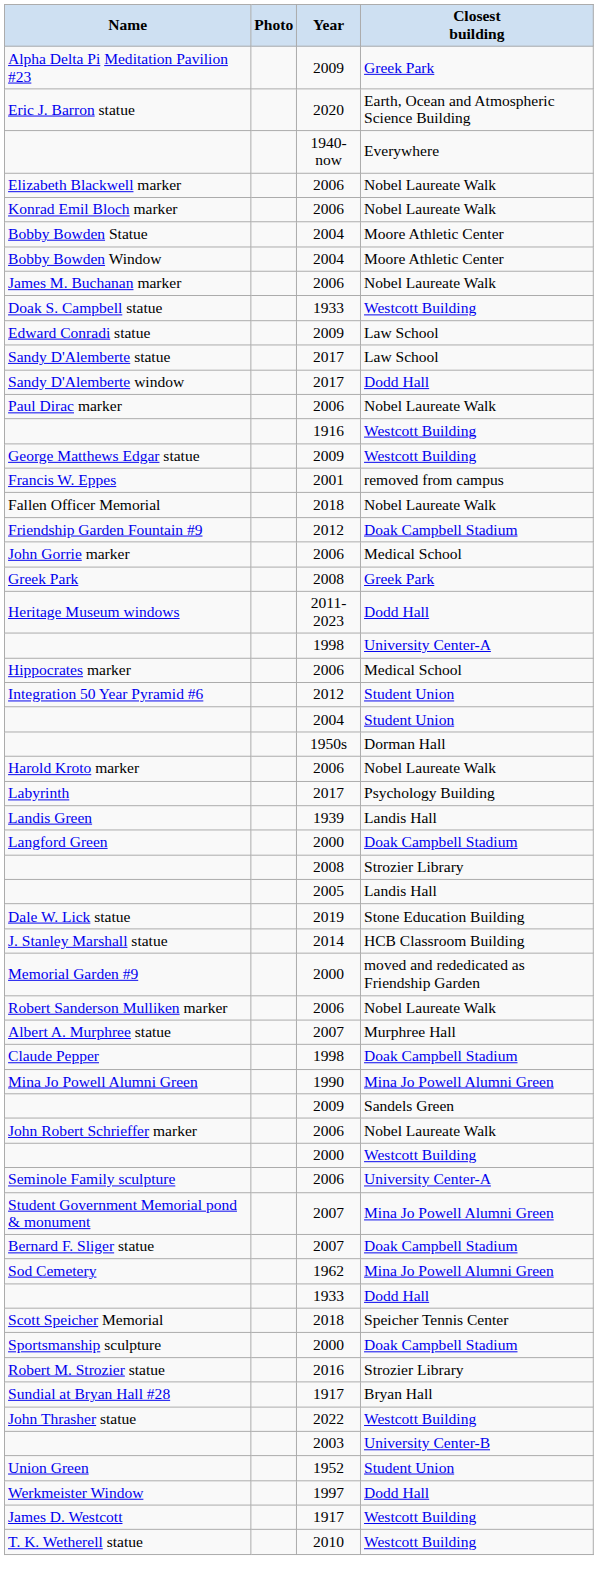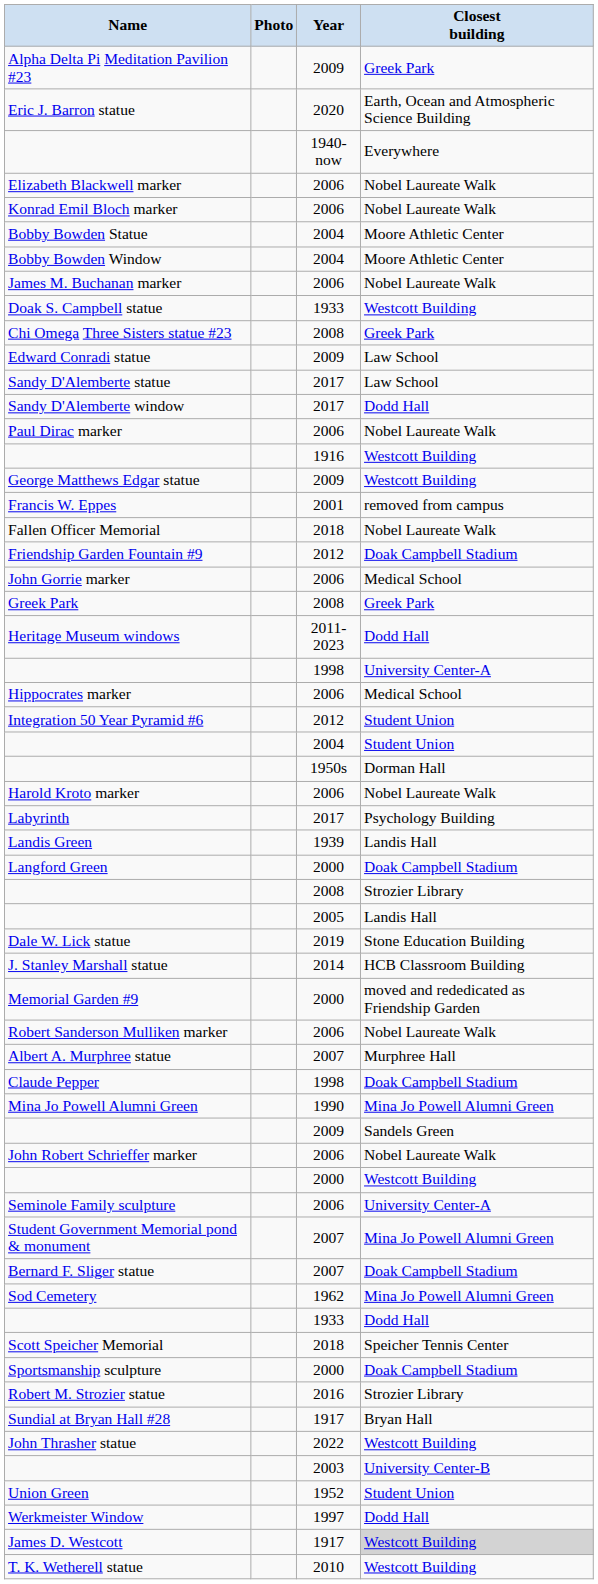 <table class="wikitable sortable">
 <tr>
 <th scope="col" style="background-color:#cee0f2;">Name</th>
 <th scope="col" style="background-color:#cee0f2;" class="unsortable">Photo</th>
 <th scope="col" style="background-color:#cee0f2;">Year</th>
 <th scope="col" style="background-color:#cee0f2;">Closest<br>building</th>
 </tr>
 <tr id="A">
 <td data-sort-value="ALP"><a href='#'>Alpha Delta Pi</a> <a href='#'>Meditation Pavilion #23</a></td>
 <td></td>
 <td align=center>2009</td>
 <td><a href='#'>Greek Park</a></td>
 </tr>
 <tr id="B">
 <td data-sort-value="BAR"><a href='#'>Eric J. Barron</a> statue</td>
 <td></td>
 <td align=center>2020</td>
 <td>Earth, Ocean and Atmospheric Science Building</td>
 </tr>
 <tr>
 <td data-sort-value="BEN"></td>
 <td></td>
 <td align=center>1940-now</td>
 <td>Everywhere</td>
 </tr>
 <tr>
 <td data-sort-value="BLA"><a href='#'>Elizabeth Blackwell</a> marker</td>
 <td></td>
 <td align=center>2006</td>
 <td>Nobel Laureate Walk</td>
 </tr>
 <tr>
 <td data-sort-value="BLO"><a href='#'>Konrad Emil Bloch</a> marker</td>
 <td></td>
 <td align=center>2006</td>
 <td>Nobel Laureate Walk</td>
 </tr>
 <tr>
 <td data-sort-value="BOWS"><a href='#'>Bobby Bowden</a> Statue</td>
 <td></td>
 <td align=center>2004</td>
 <td>Moore Athletic Center</td>
 </tr>
 <tr>
 <td data-sort-value="BOWW"><a href='#'>Bobby Bowden</a> Window</td>
 <td></td>
 <td align=center>2004</td>
 <td>Moore Athletic Center</td>
 </tr>
 <tr>
 <td data-sort-value="BUC"><a href='#'>James M. Buchanan</a> marker</td>
 <td></td>
 <td align=center>2006</td>
 <td>Nobel Laureate Walk</td>
 </tr>
 <tr id="C">
 <td data-sort-value="CAM"><a href='#'>Doak S. Campbell</a> statue</td>
 <td></td>
 <td align=center>1933</td>
 <td><a href='#'>Westcott Building</a></td>
+</tr>
+<tr>
+<td data-sort-value="CHI"><a href='#'>Chi Omega</a> <a href='#'>Three Sisters statue #23</a></td>
+<td></td>
+<td align=center>2008</td>
+<td><a href='#'>Greek Park</a></td>
 </tr>
 <tr>
 <td data-sort-value="CON"><a href='#'>Edward Conradi</a> statue</td>
 <td></td>
 <td align=center>2009</td>
 <td>Law School</td>
 </tr>
 <tr id="D">
 <td data-sort-value="D'A"><a href='#'>Sandy D'Alemberte</a> statue</td>
 <td></td>
 <td align=center>2017</td>
 <td>Law School</td>
 </tr>
 <tr>
 <td data-sort-value="D'A"><a href='#'>Sandy D'Alemberte</a> window</td>
 <td></td>
 <td align=center>2017</td>
 <td><a href='#'>Dodd Hall</a></td>
 </tr>
 <tr>
 <td data-sort-value="DIR"><a href='#'>Paul Dirac</a> marker</td>
 <td></td>
 <td align=center>2006</td>
 <td>Nobel Laureate Walk</td>
 </tr>
 <tr id="E">
 <td data-sort-value="EAS"></td>
 <td></td>
 <td align=center>1916</td>
 <td><a href='#'>Westcott Building</a></td>
 </tr>
 <tr>
 <td data-sort-value="EDG"><a href='#'>George Matthews Edgar</a> statue</td>
 <td></td>
 <td align=center>2009</td>
 <td><a href='#'>Westcott Building</a></td>
 </tr>
 <tr>
 <td data-sort-value="EPP"><a href='#'>Francis W. Eppes</a> </td>
 <td></td>
 <td align=center>2001</td>
 <td>removed from campus</td>
 </tr>
 <tr id="F">
 <td data-sort-value="FAL">Fallen Officer Memorial</td>
 <td></td>
 <td align=center>2018</td>
 <td>Nobel Laureate Walk</td>
 </tr>
 <tr>
 <td data-sort-value="FRI"><a href='#'>Friendship Garden Fountain #9</a></td>
 <td></td>
 <td align=center>2012</td>
 <td><a href='#'>Doak Campbell Stadium</a></td>
 </tr>
 <tr id="G">
 <td data-sort-value="GOR"><a href='#'>John Gorrie</a> marker</td>
 <td></td>
 <td align=center>2006</td>
 <td>Medical School</td>
 </tr>
 <tr>
 <td data-sort-value="GRE"><a href='#'>Greek Park</a></td>
 <td></td>
 <td align=center>2008</td>
 <td><a href='#'>Greek Park</a></td>
 </tr>
 <tr id="H">
 <td data-sort-value="HERM"><a href='#'>Heritage Museum windows</a></td>
 <td></td>
 <td align=center>2011-2023</td>
 <td><a href='#'>Dodd Hall</a></td>
 </tr>
 <tr>
 <td data-sort-value="HERT"></td>
 <td></td>
 <td align=center>1998</td>
 <td><a href='#'>University Center-A</a></td>
 </tr>
 <tr>
 <td data-sort-value="HIP"><a href='#'>Hippocrates</a> marker</td>
 <td></td>
 <td align=center>2006</td>
 <td>Medical School</td>
 </tr>
 <tr id="I">
 <td data-sort-value="INTP"><a href='#'>Integration 50 Year Pyramid #6</a></td>
 <td></td>
 <td align=center>2012</td>
 <td><a href='#'>Student Union</a></td>
 </tr>
 <tr>
 <td data-sort-value="INTS"></td>
 <td></td>
 <td align=center>2004</td>
 <td><a href='#'>Student Union</a></td>
 </tr>
 <tr id="K">
 <td data-sort-value="KIS"></td>
 <td></td>
 <td align=center>1950s</td>
 <td>Dorman Hall</td>
 </tr>
 <tr>
 <td data-sort-value="KRO"><a href='#'>Harold Kroto</a> marker</td>
 <td></td>
 <td align=center>2006</td>
 <td>Nobel Laureate Walk</td>
 </tr>
 <tr id="L">
 <td data-sort-value="LAB"><a href='#'>Labyrinth</a></td>
 <td></td>
 <td align=center>2017</td>
 <td>Psychology Building</td>
 </tr>
 <tr>
 <td data-sort-value="LAN"><a href='#'>Landis Green</a></td>
 <td></td>
 <td align=center>1939</td>
 <td>Landis Hall</td>
 </tr>
 <tr>
 <td data-sort-value="LANG"><a href='#'>Langford Green</a></td>
 <td></td>
 <td align=center>2000</td>
 <td><a href='#'>Doak Campbell Stadium</a></td>
 </tr>
 <tr>
 <td data-sort-value="LAWT"></td>
 <td></td>
 <td align=center>2008</td>
 <td>Strozier Library</td>
 </tr>
 <tr>
 <td data-sort-value="LEG"></td>
 <td></td>
 <td align=center>2005</td>
 <td>Landis Hall</td>
 </tr>
 <tr>
 <td data-sort-value="LIC"><a href='#'>Dale W. Lick</a> statue</td>
 <td></td>
 <td align=center>2019</td>
 <td>Stone Education Building</td>
 </tr>
 <tr id="M">
 <td data-sort-value="MAR"><a href='#'>J. Stanley Marshall</a> statue</td>
 <td></td>
 <td align=center>2014</td>
 <td>HCB Classroom Building</td>
 </tr>
 <tr>
 <td data-sort-value="MEM"><a href='#'>Memorial Garden #9</a></td>
 <td></td>
 <td align=center>2000</td>
 <td>moved and rededicated as Friendship Garden</td>
 </tr>
 <tr>
 <td data-sort-value="MUL"><a href='#'>Robert Sanderson Mulliken</a> marker</td>
 <td></td>
 <td align=center>2006</td>
 <td>Nobel Laureate Walk</td>
 </tr>
 <tr>
 <td data-sort-value="MUR"><a href='#'>Albert A. Murphree</a> statue</td>
 <td></td>
 <td align=center>2007</td>
 <td>Murphree Hall</td>
 </tr>
 <tr id="P">
 <td data-sort-value="PEP"><a href='#'>Claude Pepper</a> </td>
 <td></td>
 <td align=center>1998</td>
 <td><a href='#'>Doak Campbell Stadium</a></td>
 </tr>
 <tr>
 <td data-sort-value="POW"><a href='#'>Mina Jo Powell Alumni Green</a></td>
 <td></td>
 <td align=center>1990</td>
 <td><a href='#'>Mina Jo Powell Alumni Green</a></td>
 </tr>
 <tr id="S">
 <td data-sort-value="SAN"></td>
 <td></td>
 <td align=center>2009</td>
 <td>Sandels Green</td>
 </tr>
 <tr>
 <td data-sort-value="SCH"><a href='#'>John Robert Schrieffer</a> marker</td>
 <td></td>
 <td align=center>2006</td>
 <td>Nobel Laureate Walk</td>
 </tr>
 <tr>
 <td data-sort-value="SEA"></td>
 <td></td>
 <td align=center>2000</td>
 <td><a href='#'>Westcott Building</a></td>
 </tr>
 <tr>
 <td data-sort-value="SEM"><a href='#'>Seminole Family sculpture</a></td>
 <td></td>
 <td align=center>2006</td>
 <td><a href='#'>University Center-A</a></td>
 </tr>
 <tr>
 <td data-sort-value="SGA"><a href='#'>Student Government Memorial pond & monument</a></td>
 <td></td>
 <td align=center>2007</td>
 <td><a href='#'>Mina Jo Powell Alumni Green</a></td>
 </tr>
 <tr>
 <td data-sort-value="SLI"><a href='#'>Bernard F. Sliger</a> statue</td>
 <td></td>
 <td align=center>2007</td>
 <td><a href='#'>Doak Campbell Stadium</a></td>
 </tr>
 <tr>
 <td data-sort-value="SOD"><a href='#'>Sod Cemetery</a></td>
 <td></td>
 <td align=center>1962</td>
 <td><a href='#'>Mina Jo Powell Alumni Green</a></td>
 </tr>
 <tr>
 <td data-sort-value="SOU"></td>
 <td></td>
 <td align=center>1933</td>
 <td><a href='#'>Dodd Hall</a></td>
 </tr>
 <tr>
 <td data-sort-value="SPE"><a href='#'>Scott Speicher</a> Memorial</td>
 <td></td>
 <td align=center>2018</td>
 <td>Speicher Tennis Center</td>
 </tr>
 <tr>
 <td data-sort-value="SPO"><a href='#'>Sportsmanship</a> sculpture</td>
 <td></td>
 <td align=center>2000</td>
 <td><a href='#'>Doak Campbell Stadium</a></td>
 </tr>
 <tr>
 <td data-sort-value="STR"><a href='#'>Robert M. Strozier</a> statue</td>
 <td></td>
 <td align=center>2016</td>
 <td>Strozier Library</td>
 </tr>
 <tr>
 <td data-sort-value="SUN"><a href='#'>Sundial at Bryan Hall #28</a></td>
 <td></td>
 <td align=center>1917</td>
 <td>Bryan Hall</td>
 </tr>
 <tr id="T">
 <td data-sort-value="THRA"><a href='#'>John Thrasher</a> statue</td>
 <td></td>
 <td align=center>2022</td>
 <td><a href='#'>Westcott Building</a></td>
 </tr>
 <tr id="U">
 <td data-sort-value="UNC"></td>
 <td></td>
 <td align=center>2003</td>
 <td><a href='#'>University Center-B</a></td>
 </tr>
 <tr>
 <td data-sort-value="UNI"><a href='#'>Union Green</a></td>
 <td></td>
 <td align=center>1952</td>
 <td><a href='#'>Student Union</a></td>
 </tr>
 <tr id="W">
 <td data-sort-value="WER"><a href='#'>Werkmeister Window</a></td>
 <td></td>
 <td align=center>1997</td>
 <td><a href='#'>Dodd Hall</a></td>
 </tr>
 <tr>
 <td data-sort-value="WES"><a href='#'>James D. Westcott</a> </td>
 <td></td>
 <td align=center>1917</td>
-<td><a href='#'>Westcott Building</a></td>
+<td style="background: lightgrey;"><a href='#'>Westcott Building</a></td>
 </tr>
 <tr>
 <td data-sort-value="WET"><a href='#'>T. K. Wetherell</a> statue</td>
 <td></td>
 <td align=center>2010</td>
 <td><a href='#'>Westcott Building</a></td>
 </tr>
 </table>
